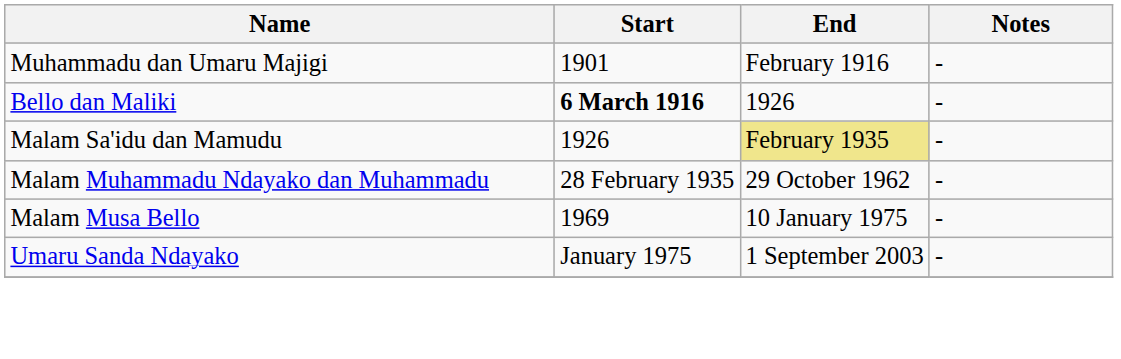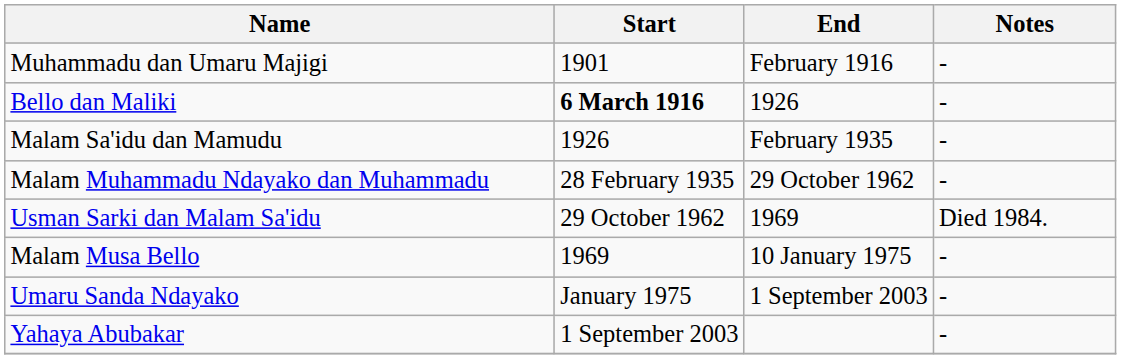 <table class=wikitable style="text-align:left;">
 <tr>
 <th style="width:22em;">Name</th>
 <th>Start</th>
 <th>End</th>
 <th style="width:7em;">Notes</th>
 </tr>
 <tr>
 <td>Muhammadu dan Umaru Majigi</td>
 <td>1901</td>
 <td>February 1916</td>
 <td>-</td>
 </tr>
 <tr>
 <td><a href='#'>Bello dan Maliki</a></td>
 <td><strong>6 March 1916</strong></td>
 <td>1926</td>
 <td>-</td>
 </tr>
 <tr>
 <td>Malam Sa'idu dan Mamudu</td>
 <td>1926</td>
-<td style="background: khaki;">February 1935</td>
+<td>February 1935</td>
 <td>-</td>
 </tr>
 <tr>
 <td>Malam <a href='#'>Muhammadu Ndayako dan Muhammadu</a></td>
 <td>28 February 1935</td>
 <td>29 October 1962</td>
 <td>-</td>
+</tr>
+<tr>
+<td><a href='#'>Usman Sarki dan Malam Sa'idu</a></td>
+<td>29 October 1962</td>
+<td>1969</td>
+<td>Died 1984.</td>
 </tr>
 <tr>
 <td>Malam <a href='#'>Musa Bello</a></td>
 <td>1969</td>
 <td>10 January 1975</td>
 <td>-</td>
 </tr>
 <tr>
 <td><a href='#'>Umaru Sanda Ndayako</a></td>
 <td>January 1975</td>
 <td>1 September 2003</td>
 <td>-</td>
 </tr>
 <tr>
+<td><a href='#'>Yahaya Abubakar</a></td>
+<td>1 September 2003</td>
+<td></td>
+<td>-</td>
+</tr>
+<tr>
 </tr>
 </table>
